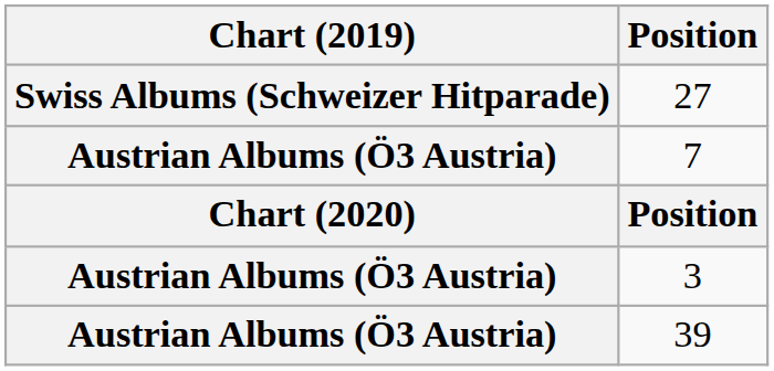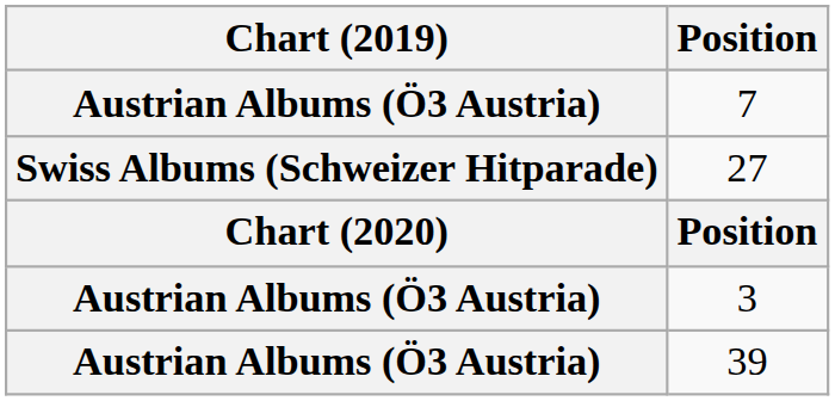 <table class="wikitable sortable plainrowheaders" style="text-align:center">
 <tr>
 <th scope="col">Chart (2019)</th>
 <th scope="col">Position</th>
 </tr>
 <tr>
+<th scope="row">Austrian Albums (Ö3 Austria)</th>
+<td>7</td>
+</tr>
+<tr>
 <th scope="row">Swiss Albums (Schweizer Hitparade)</th>
 <td>27</td>
-</tr>
-<tr>
-<th scope="row">Austrian Albums (Ö3 Austria)</th>
-<td>7</td>
 </tr>
 <tr>
 <th scope="col">Chart (2020)</th>
 <th scope="col">Position</th>
 </tr>
 <tr>
 <th scope="row">Austrian Albums (Ö3 Austria)</th>
 <td>3</td>
 </tr>
 <tr>
 <th scope="row">Austrian Albums (Ö3 Austria)</th>
 <td>39</td>
 </tr>
 </table>
